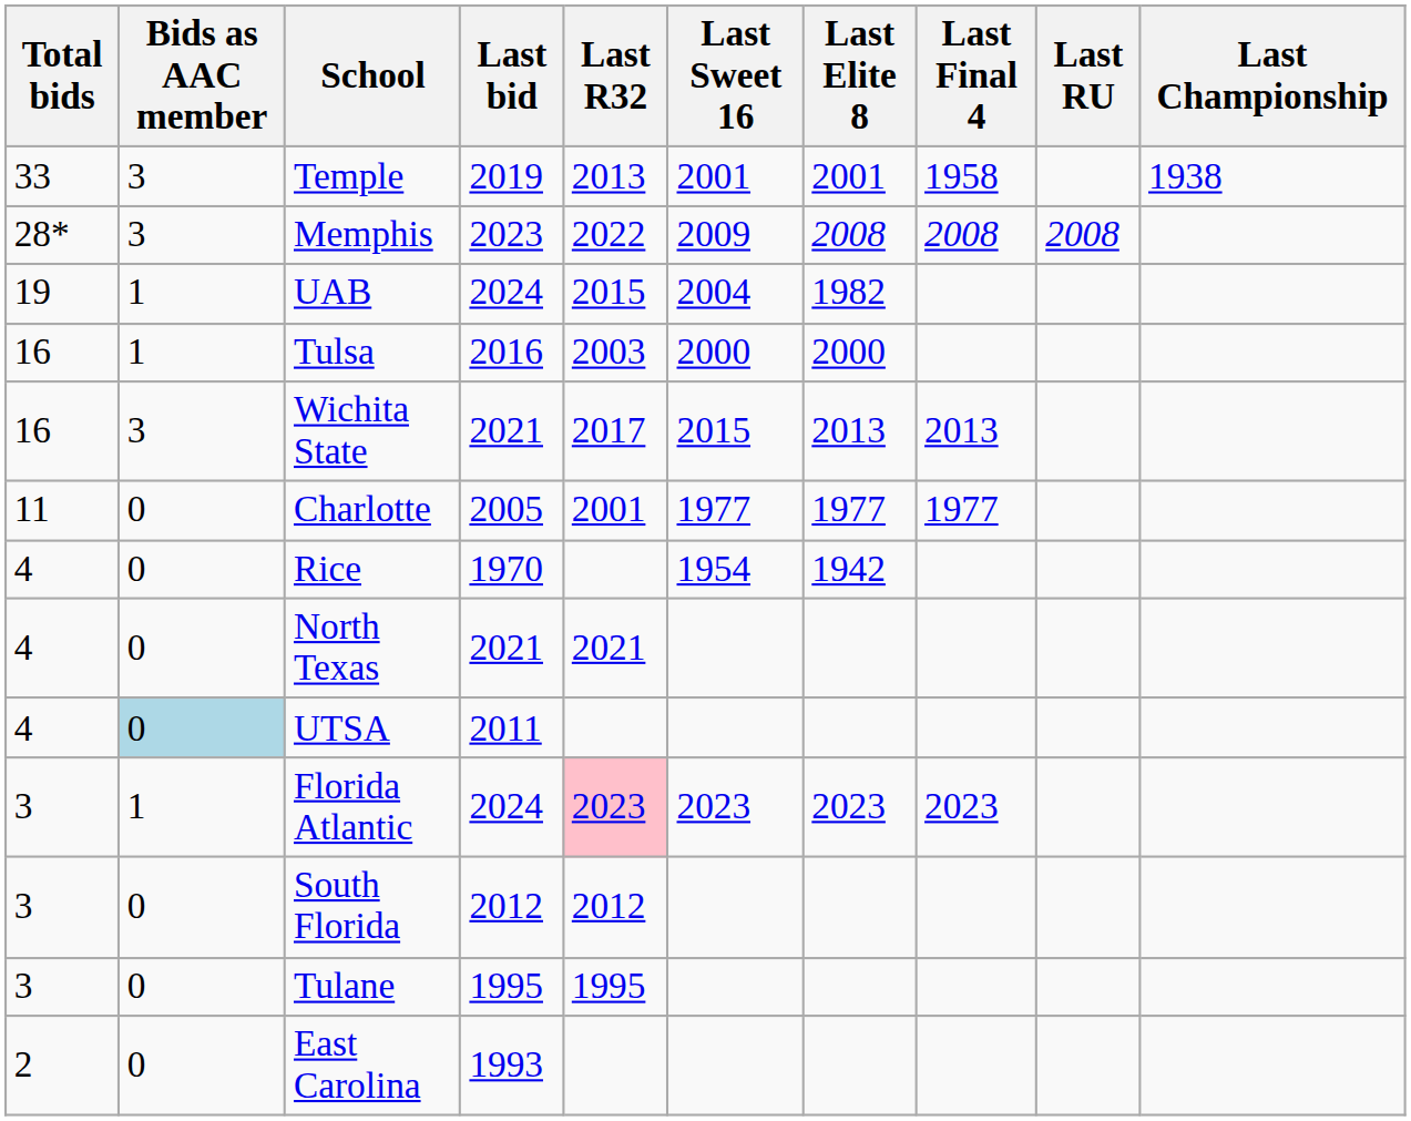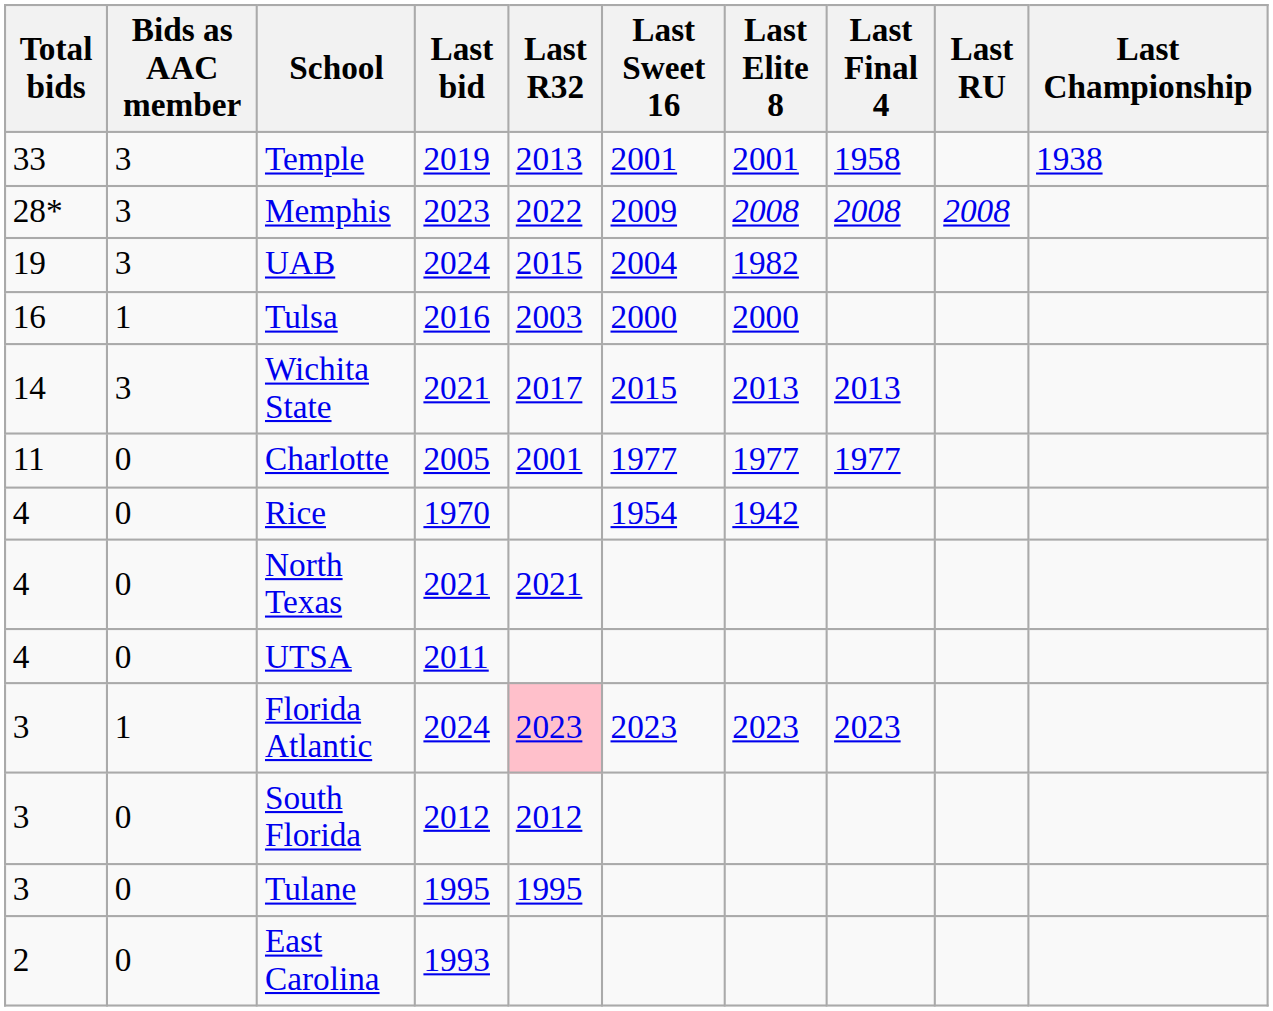 <table class="wikitable sortable">
 <tr>
 <th>Total bids</th>
 <th>Bids as<br>AAC member</th>
 <th>School</th>
 <th>Last bid</th>
 <th>Last R32</th>
 <th>Last Sweet 16</th>
 <th>Last Elite 8</th>
 <th>Last Final 4</th>
 <th>Last RU</th>
 <th>Last Championship</th>
 </tr>
 <tr>
 <td>33</td>
 <td>3</td>
 <td><a href='#'>Temple</a></td>
 <td><a href='#'>2019</a></td>
 <td><a href='#'>2013</a></td>
 <td><a href='#'>2001</a></td>
 <td><a href='#'>2001</a></td>
 <td><a href='#'>1958</a></td>
 <td></td>
 <td><a href='#'>1938</a></td>
 </tr>
 <tr>
 <td>28*</td>
 <td>3</td>
 <td><a href='#'>Memphis</a></td>
 <td><a href='#'>2023</a></td>
 <td><a href='#'>2022</a></td>
 <td><a href='#'>2009</a></td>
 <td><em><a href='#'>2008</a></em></td>
 <td><em><a href='#'>2008</a></em></td>
 <td><em><a href='#'>2008</a></em></td>
 <td></td>
 </tr>
 <tr>
 <td>19</td>
-<td>1</td>
+<td>3</td>
 <td><a href='#'>UAB</a></td>
 <td><a href='#'>2024</a></td>
 <td><a href='#'>2015</a></td>
 <td><a href='#'>2004</a></td>
 <td><a href='#'>1982</a></td>
 <td></td>
 <td></td>
 <td></td>
 </tr>
 <tr>
 <td>16</td>
 <td>1</td>
 <td><a href='#'>Tulsa</a></td>
 <td><a href='#'>2016</a></td>
 <td><a href='#'>2003</a></td>
 <td><a href='#'>2000</a></td>
 <td><a href='#'>2000</a></td>
 <td></td>
 <td></td>
 <td></td>
 </tr>
 <tr>
-<td>16</td>
+<td>14</td>
 <td>3</td>
 <td><a href='#'>Wichita State</a></td>
 <td><a href='#'>2021</a></td>
 <td><a href='#'>2017</a></td>
 <td><a href='#'>2015</a></td>
 <td><a href='#'>2013</a></td>
 <td><a href='#'>2013</a></td>
 <td></td>
 <td></td>
 </tr>
 <tr>
 <td>11</td>
 <td>0</td>
 <td><a href='#'>Charlotte</a></td>
 <td><a href='#'>2005</a></td>
 <td><a href='#'>2001</a></td>
 <td><a href='#'>1977</a></td>
 <td><a href='#'>1977</a></td>
 <td><a href='#'>1977</a></td>
 <td></td>
 <td></td>
 </tr>
 <tr>
 <td>4</td>
 <td>0</td>
 <td><a href='#'>Rice</a></td>
 <td><a href='#'>1970</a></td>
 <td></td>
 <td><a href='#'>1954</a></td>
 <td><a href='#'>1942</a></td>
 <td></td>
 <td></td>
 <td></td>
 </tr>
 <tr>
 <td>4</td>
 <td>0</td>
 <td><a href='#'>North Texas</a></td>
 <td><a href='#'>2021</a></td>
 <td><a href='#'>2021</a></td>
 <td></td>
 <td></td>
 <td></td>
 <td></td>
 <td></td>
 </tr>
 <tr>
 <td>4</td>
-<td style="background: lightblue;">0</td>
+<td>0</td>
 <td><a href='#'>UTSA</a></td>
 <td><a href='#'>2011</a></td>
 <td></td>
 <td></td>
 <td></td>
 <td></td>
 <td></td>
 <td></td>
 </tr>
 <tr>
 <td>3</td>
 <td>1</td>
 <td><a href='#'>Florida Atlantic</a></td>
 <td><a href='#'>2024</a></td>
 <td style="background: pink;"><a href='#'>2023</a></td>
 <td><a href='#'>2023</a></td>
 <td><a href='#'>2023</a></td>
 <td><a href='#'>2023</a></td>
 <td></td>
 <td></td>
 </tr>
 <tr>
 <td>3</td>
 <td>0</td>
 <td><a href='#'>South Florida</a></td>
 <td><a href='#'>2012</a></td>
 <td><a href='#'>2012</a></td>
 <td></td>
 <td></td>
 <td></td>
 <td></td>
 <td></td>
 </tr>
 <tr>
 <td>3</td>
 <td>0</td>
 <td><a href='#'>Tulane</a></td>
 <td><a href='#'>1995</a></td>
 <td><a href='#'>1995</a></td>
 <td></td>
 <td></td>
 <td></td>
 <td></td>
 <td></td>
 </tr>
 <tr>
 <td>2</td>
 <td>0</td>
 <td><a href='#'>East Carolina</a></td>
 <td><a href='#'>1993</a></td>
 <td></td>
 <td></td>
 <td></td>
 <td></td>
 <td></td>
 <td></td>
 </tr>
 </table>
